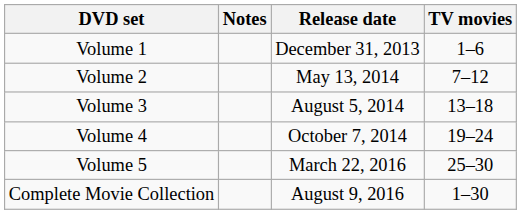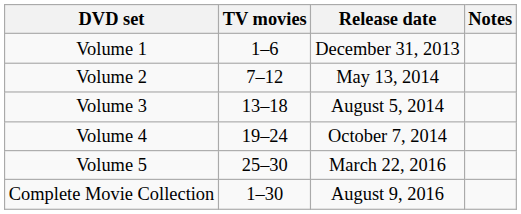 <table class=wikitable style="text-align:center">
 <tr>
 <th>DVD set</th>
+<th>TV movies</th>
+<th>Release date</th>
 <th>Notes</th>
-<th>Release date</th>
-<th>TV movies</th>
 </tr>
 <tr>
 <td>Volume 1</td>
+<td>1–6</td>
+<td>December 31, 2013</td>
 <td></td>
-<td>December 31, 2013</td>
-<td>1–6</td>
 </tr>
 <tr>
 <td>Volume 2</td>
+<td>7–12</td>
+<td>May 13, 2014</td>
 <td></td>
-<td>May 13, 2014</td>
-<td>7–12</td>
 </tr>
 <tr>
 <td>Volume 3</td>
+<td>13–18</td>
+<td>August 5, 2014</td>
 <td></td>
-<td>August 5, 2014</td>
-<td>13–18</td>
 </tr>
 <tr>
 <td>Volume 4</td>
+<td>19–24</td>
+<td>October 7, 2014</td>
 <td></td>
-<td>October 7, 2014</td>
-<td>19–24</td>
 </tr>
 <tr>
 <td>Volume 5</td>
+<td>25–30</td>
+<td>March 22, 2016</td>
 <td></td>
-<td>March 22, 2016</td>
-<td>25–30</td>
 </tr>
 <tr>
 <td>Complete Movie Collection</td>
+<td>1–30</td>
+<td>August 9, 2016</td>
 <td></td>
-<td>August 9, 2016</td>
-<td>1–30</td>
 </tr>
 </table>
